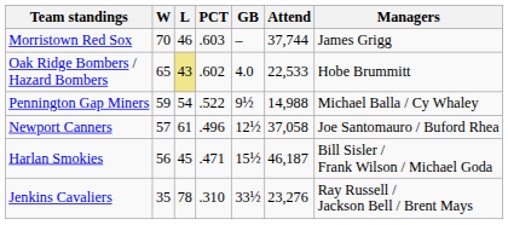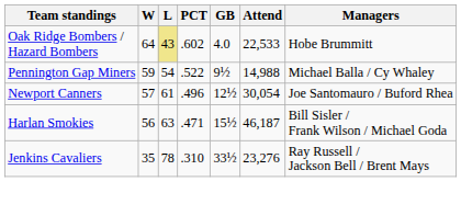 <table class="wikitable">
 <tr>
 <th>Team standings</th>
 <th>W</th>
 <th>L</th>
 <th>PCT</th>
 <th>GB</th>
 <th>Attend</th>
 <th>Managers</th>
 </tr>
 <tr>
-<td><a href='#'>Morristown Red Sox</a></td>
-<td>70</td>
-<td>46</td>
-<td>.603</td>
-<td>–</td>
-<td>37,744</td>
-<td>James Grigg</td>
-</tr>
-<tr>
 <td><a href='#'>Oak Ridge Bombers</a> / <br><a href='#'>Hazard Bombers</a></td>
-<td>65</td>
+<td>64</td>
 <td style="background: khaki;">43</td>
 <td>.602</td>
 <td>4.0</td>
 <td>22,533</td>
 <td>Hobe Brummitt</td>
 </tr>
 <tr>
 <td><a href='#'>Pennington Gap Miners</a></td>
 <td>59</td>
 <td>54</td>
 <td>.522</td>
 <td>9½</td>
 <td>14,988</td>
 <td>Michael Balla / Cy Whaley</td>
 </tr>
 <tr>
 <td><a href='#'>Newport Canners</a></td>
 <td>57</td>
 <td>61</td>
 <td>.496</td>
 <td>12½</td>
-<td>37,058</td>
+<td>30,054</td>
 <td>Joe Santomauro / Buford Rhea</td>
 </tr>
 <tr>
 <td><a href='#'>Harlan Smokies</a></td>
 <td>56</td>
-<td>45</td>
+<td>63</td>
 <td>.471</td>
 <td>15½</td>
 <td>46,187</td>
 <td>Bill Sisler / <br>  Frank Wilson / Michael Goda</td>
 </tr>
 <tr>
 <td><a href='#'>Jenkins Cavaliers</a></td>
 <td>35</td>
 <td>78</td>
 <td>.310</td>
 <td>33½</td>
 <td>23,276</td>
 <td>Ray Russell / <br>Jackson Bell / Brent Mays</td>
 </tr>
 </table>
